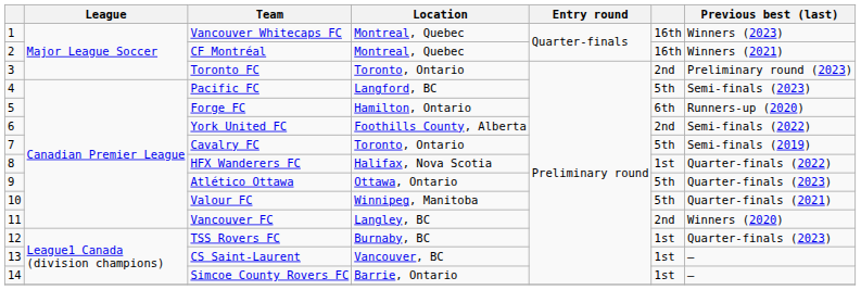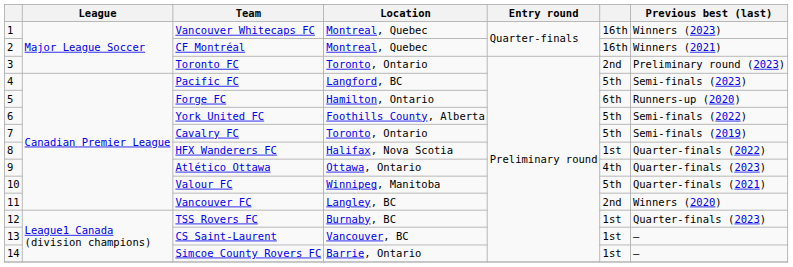 <table class="wikitable">
 <tr>
 <th></th>
 <th>League</th>
 <th>Team</th>
 <th>Location</th>
 <th>Entry round</th>
 <th></th>
 <th>Previous best (last)</th>
 </tr>
 <tr>
 <td>1</td>
 <td rowspan=3><a href='#'>Major League Soccer</a></td>
 <td><a href='#'>Vancouver Whitecaps FC</a></td>
 <td><a href='#'>Montreal</a>, Quebec</td>
 <td rowspan=2>Quarter-finals</td>
 <td>16th</td>
 <td>Winners (<a href='#'>2023</a>)</td>
 </tr>
 <tr>
 <td>2</td>
 <td><a href='#'>CF Montréal</a></td>
 <td><a href='#'>Montreal</a>, Quebec</td>
 <td>16th</td>
 <td>Winners (<a href='#'>2021</a>)</td>
 </tr>
 <tr>
 <td>3</td>
 <td><a href='#'>Toronto FC</a></td>
 <td><a href='#'>Toronto</a>, Ontario</td>
 <td rowspan=12>Preliminary round</td>
 <td>2nd</td>
 <td>Preliminary round (<a href='#'>2023</a>)</td>
 </tr>
 <tr>
 <td>4</td>
 <td rowspan=8><a href='#'>Canadian Premier League</a></td>
 <td><a href='#'>Pacific FC</a></td>
 <td><a href='#'>Langford</a>, BC</td>
 <td>5th</td>
 <td>Semi-finals (<a href='#'>2023</a>)</td>
 </tr>
 <tr>
 <td>5</td>
 <td><a href='#'>Forge FC</a></td>
 <td><a href='#'>Hamilton</a>, Ontario</td>
 <td>6th</td>
 <td>Runners-up (<a href='#'>2020</a>)</td>
 </tr>
 <tr>
 <td>6</td>
 <td><a href='#'>York United FC</a></td>
 <td><a href='#'>Foothills County</a>, Alberta</td>
-<td>2nd</td>
+<td>5th</td>
 <td>Semi-finals (<a href='#'>2022</a>)</td>
 </tr>
 <tr>
 <td>7</td>
 <td><a href='#'>Cavalry FC</a></td>
 <td><a href='#'>Toronto</a>, Ontario</td>
 <td>5th</td>
 <td>Semi-finals (<a href='#'>2019</a>)</td>
 </tr>
 <tr>
 <td>8</td>
 <td><a href='#'>HFX Wanderers FC</a></td>
 <td><a href='#'>Halifax</a>, Nova Scotia</td>
 <td>1st</td>
 <td>Quarter-finals (<a href='#'>2022</a>)</td>
 </tr>
 <tr>
 <td>9</td>
 <td><a href='#'>Atlético Ottawa</a></td>
 <td><a href='#'>Ottawa</a>, Ontario</td>
-<td>5th</td>
+<td>4th</td>
 <td>Quarter-finals (<a href='#'>2023</a>)</td>
 </tr>
 <tr>
 <td>10</td>
 <td><a href='#'>Valour FC</a></td>
 <td><a href='#'>Winnipeg</a>, Manitoba</td>
 <td>5th</td>
 <td>Quarter-finals (<a href='#'>2021</a>)</td>
 </tr>
 <tr>
 <td>11</td>
 <td><a href='#'>Vancouver FC</a></td>
 <td><a href='#'>Langley</a>, BC</td>
 <td>2nd</td>
 <td>Winners (<a href='#'>2020</a>)</td>
 </tr>
 <tr>
 <td>12</td>
 <td rowspan=3><a href='#'>League1 Canada</a><br>(division champions)</td>
 <td><a href='#'>TSS Rovers FC</a> </td>
 <td><a href='#'>Burnaby</a>, BC</td>
 <td>1st</td>
 <td>Quarter-finals (<a href='#'>2023</a>)</td>
 </tr>
 <tr>
 <td>13</td>
 <td><a href='#'>CS Saint-Laurent</a>  </td>
 <td><a href='#'>Vancouver</a>, BC</td>
 <td>1st</td>
 <td>—</td>
 </tr>
 <tr>
 <td>14</td>
 <td><a href='#'>Simcoe County Rovers FC</a> </td>
 <td><a href='#'>Barrie</a>, Ontario</td>
 <td>1st</td>
 <td>—</td>
 </tr>
 <tr>
 </tr>
 </table>
